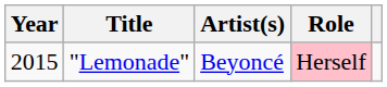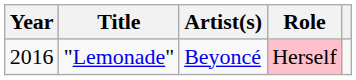 <table class="wikitable plainrowheaders sortable" style="margin-right: 0;">
 <tr>
 <th>Year</th>
 <th>Title</th>
 <th>Artist(s)</th>
 <th>Role</th>
 <th class="unsortable"></th>
 </tr>
 <tr>
-<td>2015</td>
+<td>2016</td>
 <td>"<a href='#'>Lemonade</a>"</td>
 <td><a href='#'>Beyoncé</a></td>
 <td style="background: pink;">Herself</td>
 <td style="text-align: center;"></td>
 </tr>
 </table>
